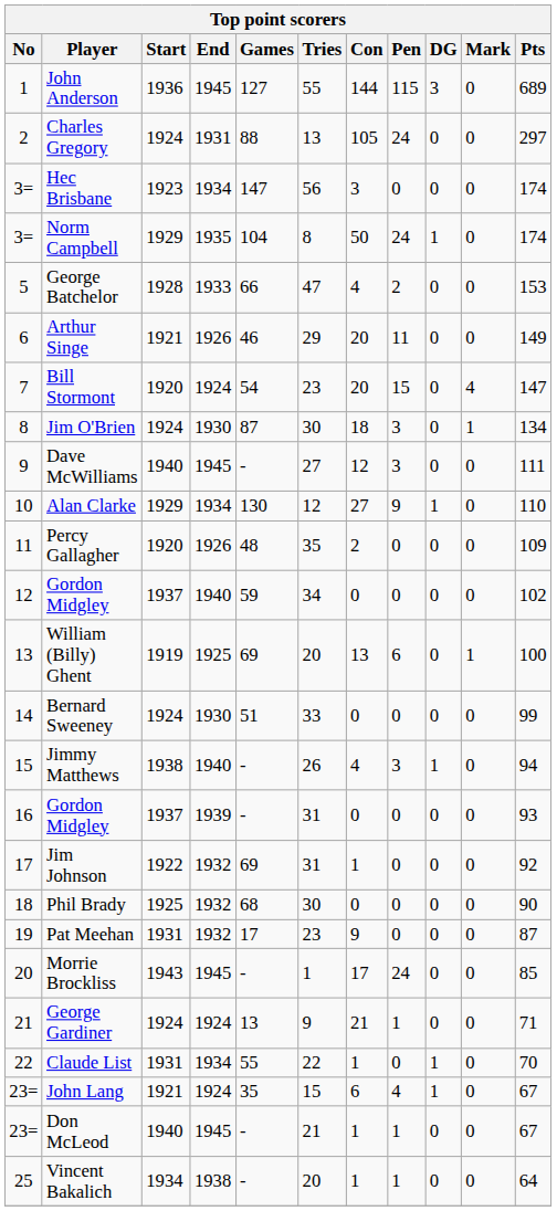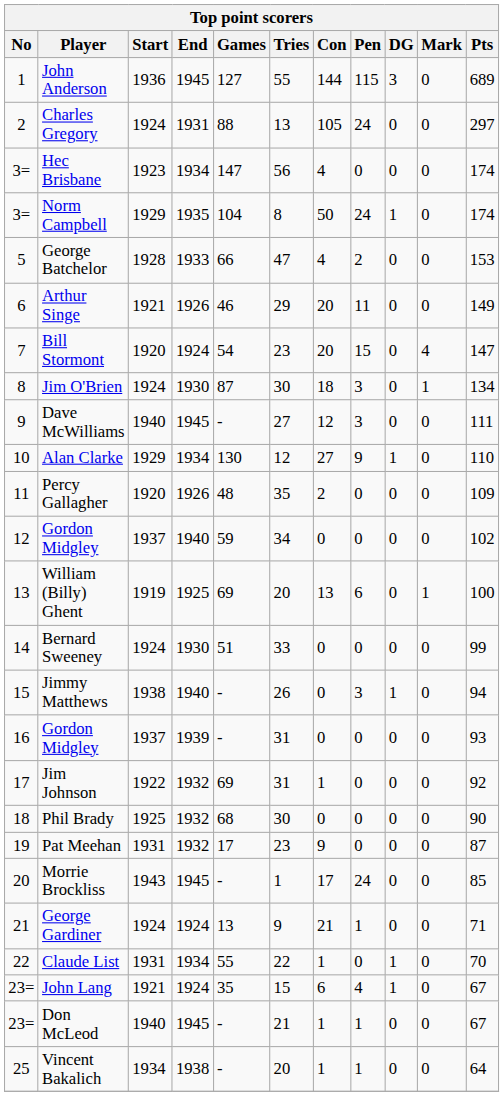 <table class="wikitable collapsible sortable" style="text-align:left; font-size:100%; width:75%;">
 <tr>
 <th colspan="75%">Top point scorers</th>
 </tr>
 <tr>
 <th style="width:4%;">No</th>
 <th style="width:45%;">Player</th>
 <th style="width:5%;">Start</th>
 <th style="width:5%;">End</th>
 <th style="width:8%;">Games</th>
 <th style="width:5%;">Tries</th>
 <th style="width:4%;">Con</th>
 <th style="width:4%;">Pen</th>
 <th style="width:4%;">DG</th>
 <th style="width:4%;">Mark</th>
 <th style="width:9%;">Pts<br></th>
 </tr>
 <tr>
 <td style="text-align:center;">1</td>
 <td><a href='#'>John Anderson</a></td>
 <td>1936</td>
 <td>1945</td>
 <td>127</td>
 <td>55</td>
 <td>144</td>
 <td>115</td>
 <td>3</td>
 <td>0</td>
 <td>689</td>
 </tr>
 <tr>
 <td style="text-align:center;">2</td>
 <td><a href='#'>Charles Gregory</a></td>
 <td>1924</td>
 <td>1931</td>
 <td>88</td>
 <td>13</td>
 <td>105</td>
 <td>24</td>
 <td>0</td>
 <td>0</td>
 <td>297</td>
 </tr>
 <tr>
 <td style="text-align:center;">3=</td>
 <td><a href='#'>Hec Brisbane</a></td>
 <td>1923</td>
 <td>1934</td>
 <td>147</td>
 <td>56</td>
-<td>3</td>
+<td>4</td>
 <td>0</td>
 <td>0</td>
 <td>0</td>
 <td>174</td>
 </tr>
 <tr>
 <td style="text-align:center;">3=</td>
 <td><a href='#'>Norm Campbell</a></td>
 <td>1929</td>
 <td>1935</td>
 <td>104</td>
 <td>8</td>
 <td>50</td>
 <td>24</td>
 <td>1</td>
 <td>0</td>
 <td>174</td>
 </tr>
 <tr>
 <td style="text-align:center;">5</td>
 <td>George Batchelor</td>
 <td>1928</td>
 <td>1933</td>
 <td>66</td>
 <td>47</td>
 <td>4</td>
 <td>2</td>
 <td>0</td>
 <td>0</td>
 <td>153</td>
 </tr>
 <tr>
 <td style="text-align:center;">6</td>
 <td><a href='#'>Arthur Singe</a></td>
 <td>1921</td>
 <td>1926</td>
 <td>46</td>
 <td>29</td>
 <td>20</td>
 <td>11</td>
 <td>0</td>
 <td>0</td>
 <td>149</td>
 </tr>
 <tr>
 <td style="text-align:center;">7</td>
 <td><a href='#'>Bill Stormont</a></td>
 <td>1920</td>
 <td>1924</td>
 <td>54</td>
 <td>23</td>
 <td>20</td>
 <td>15</td>
 <td>0</td>
 <td>4</td>
 <td>147</td>
 </tr>
 <tr>
 <td style="text-align:center;">8</td>
 <td><a href='#'>Jim O'Brien</a></td>
 <td>1924</td>
 <td>1930</td>
 <td>87</td>
 <td>30</td>
 <td>18</td>
 <td>3</td>
 <td>0</td>
 <td>1</td>
 <td>134</td>
 </tr>
 <tr>
 <td style="text-align:center;">9</td>
 <td>Dave McWilliams</td>
 <td>1940</td>
 <td>1945</td>
 <td>-</td>
 <td>27</td>
 <td>12</td>
 <td>3</td>
 <td>0</td>
 <td>0</td>
 <td>111</td>
 </tr>
 <tr>
 <td style="text-align:center;">10</td>
 <td><a href='#'>Alan Clarke</a></td>
 <td>1929</td>
 <td>1934</td>
 <td>130</td>
 <td>12</td>
 <td>27</td>
 <td>9</td>
 <td>1</td>
 <td>0</td>
 <td>110</td>
 </tr>
 <tr>
 <td style="text-align:center;">11</td>
 <td>Percy Gallagher</td>
 <td>1920</td>
 <td>1926</td>
 <td>48</td>
 <td>35</td>
 <td>2</td>
 <td>0</td>
 <td>0</td>
 <td>0</td>
 <td>109</td>
 </tr>
 <tr>
 <td style="text-align:center;">12</td>
 <td><a href='#'>Gordon Midgley</a></td>
 <td>1937</td>
 <td>1940</td>
 <td>59</td>
 <td>34</td>
 <td>0</td>
 <td>0</td>
 <td>0</td>
 <td>0</td>
 <td>102</td>
 </tr>
 <tr>
 <td style="text-align:center;">13</td>
 <td>William (Billy) Ghent</td>
 <td>1919</td>
 <td>1925</td>
 <td>69</td>
 <td>20</td>
 <td>13</td>
 <td>6</td>
 <td>0</td>
 <td>1</td>
 <td>100</td>
 </tr>
 <tr>
 <td style="text-align:center;">14</td>
 <td>Bernard Sweeney</td>
 <td>1924</td>
 <td>1930</td>
 <td>51</td>
 <td>33</td>
 <td>0</td>
 <td>0</td>
 <td>0</td>
 <td>0</td>
 <td>99</td>
 </tr>
 <tr>
 <td style="text-align:center;">15</td>
 <td>Jimmy Matthews</td>
 <td>1938</td>
 <td>1940</td>
 <td>-</td>
 <td>26</td>
-<td>4</td>
+<td>0</td>
 <td>3</td>
 <td>1</td>
 <td>0</td>
 <td>94</td>
 </tr>
 <tr>
 <td style="text-align:center;">16</td>
 <td><a href='#'>Gordon Midgley</a></td>
 <td>1937</td>
 <td>1939</td>
 <td>-</td>
 <td>31</td>
 <td>0</td>
 <td>0</td>
 <td>0</td>
 <td>0</td>
 <td>93</td>
 </tr>
 <tr>
 <td style="text-align:center;">17</td>
 <td>Jim Johnson</td>
 <td>1922</td>
 <td>1932</td>
 <td>69</td>
 <td>31</td>
 <td>1</td>
 <td>0</td>
 <td>0</td>
 <td>0</td>
 <td>92</td>
 </tr>
 <tr>
 <td style="text-align:center;">18</td>
 <td>Phil Brady</td>
 <td>1925</td>
 <td>1932</td>
 <td>68</td>
 <td>30</td>
 <td>0</td>
 <td>0</td>
 <td>0</td>
 <td>0</td>
 <td>90</td>
 </tr>
 <tr>
 <td style="text-align:center;">19</td>
 <td>Pat Meehan</td>
 <td>1931</td>
 <td>1932</td>
 <td>17</td>
 <td>23</td>
 <td>9</td>
 <td>0</td>
 <td>0</td>
 <td>0</td>
 <td>87</td>
 </tr>
 <tr>
 <td style="text-align:center;">20</td>
 <td>Morrie Brockliss</td>
 <td>1943</td>
 <td>1945</td>
 <td>-</td>
 <td>1</td>
 <td>17</td>
 <td>24</td>
 <td>0</td>
 <td>0</td>
 <td>85</td>
 </tr>
 <tr>
 <td style="text-align:center;">21</td>
 <td><a href='#'>George Gardiner</a></td>
 <td>1924</td>
 <td>1924</td>
 <td>13</td>
 <td>9</td>
 <td>21</td>
 <td>1</td>
 <td>0</td>
 <td>0</td>
 <td>71</td>
 </tr>
 <tr>
 <td style="text-align:center;">22</td>
 <td><a href='#'>Claude List</a></td>
 <td>1931</td>
 <td>1934</td>
 <td>55</td>
 <td>22</td>
 <td>1</td>
 <td>0</td>
 <td>1</td>
 <td>0</td>
 <td>70</td>
 </tr>
 <tr>
 <td style="text-align:center;">23=</td>
 <td><a href='#'>John Lang</a></td>
 <td>1921</td>
 <td>1924</td>
 <td>35</td>
 <td>15</td>
 <td>6</td>
 <td>4</td>
 <td>1</td>
 <td>0</td>
 <td>67</td>
 </tr>
 <tr>
 <td style="text-align:center;">23=</td>
 <td>Don McLeod</td>
 <td>1940</td>
 <td>1945</td>
 <td>-</td>
 <td>21</td>
 <td>1</td>
 <td>1</td>
 <td>0</td>
 <td>0</td>
 <td>67</td>
 </tr>
 <tr>
 <td style="text-align:center;">25</td>
 <td>Vincent Bakalich</td>
 <td>1934</td>
 <td>1938</td>
 <td>-</td>
 <td>20</td>
 <td>1</td>
 <td>1</td>
 <td>0</td>
 <td>0</td>
 <td>64</td>
 </tr>
 <tr>
 </tr>
 </table>
